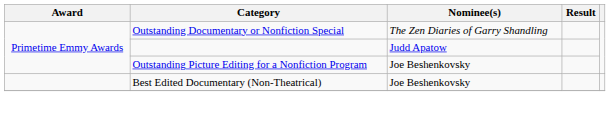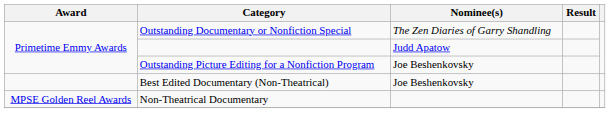 <table class="wikitable sortable" style="width:100%">
 <tr>
 <th scope="col">Award</th>
 <th scope="col">Category</th>
 <th scope="col">Nominee(s)</th>
 <th scope="col">Result</th>
 <th scope="col" class="unsortable"></th>
 </tr>
 <tr>
 <td align="center" rowspan="3"><a href='#'>Primetime Emmy Awards</a></td>
 <td><a href='#'>Outstanding Documentary or Nonfiction Special</a></td>
 <td><em>The Zen Diaries of Garry Shandling</em></td>
 <td></td>
 <td align="center" rowspan="3"></td>
 </tr>
 <tr>
 <td></td>
 <td><a href='#'>Judd Apatow</a></td>
 <td></td>
 </tr>
 <tr>
 <td><a href='#'>Outstanding Picture Editing for a Nonfiction Program</a></td>
 <td>Joe Beshenkovsky</td>
 <td></td>
 </tr>
 <tr>
 <td align="center"></td>
 <td>Best Edited Documentary (Non-Theatrical)</td>
 <td>Joe Beshenkovsky</td>
 <td></td>
 <td align="center"></td>
 </tr>
 <tr>
+<td align="center"><a href='#'>MPSE Golden Reel Awards</a></td>
+<td>Non-Theatrical Documentary</td>
+<td></td>
+<td></td>
+<td align="center"></td>
+</tr>
+<tr>
 </tr>
 </table>
